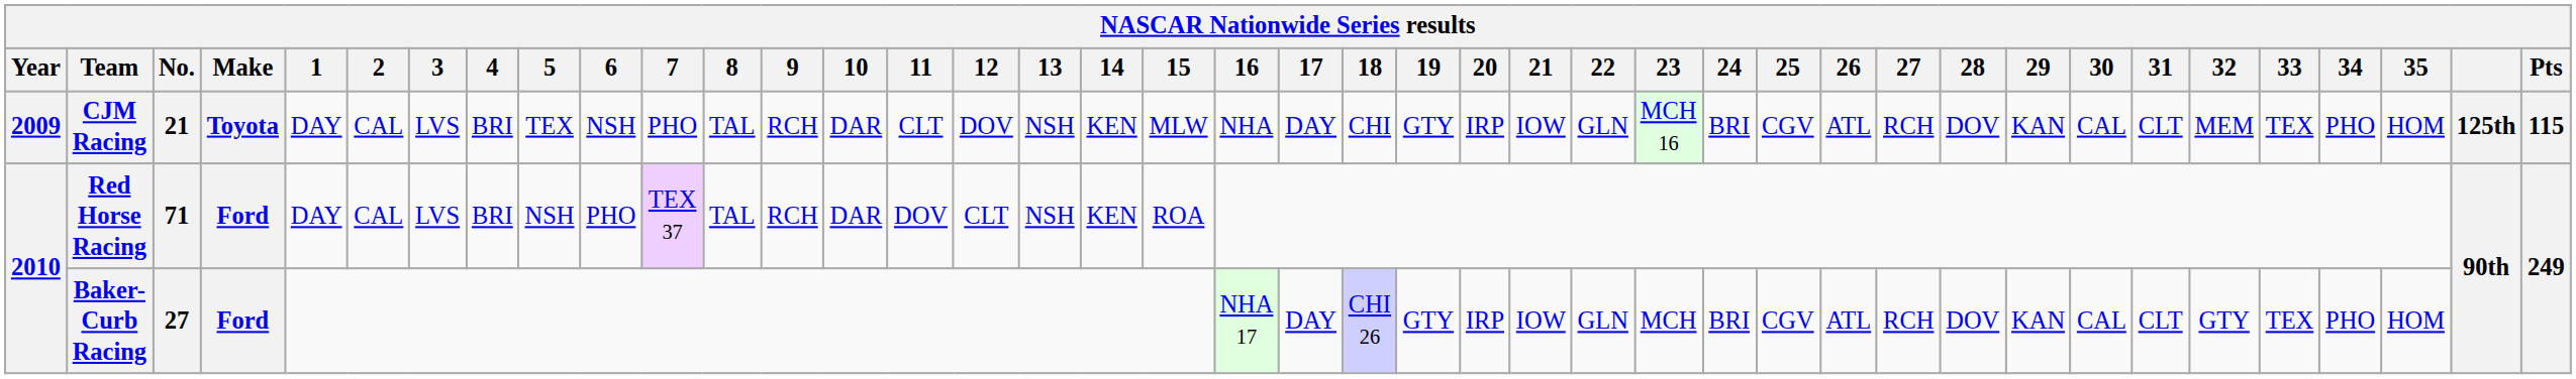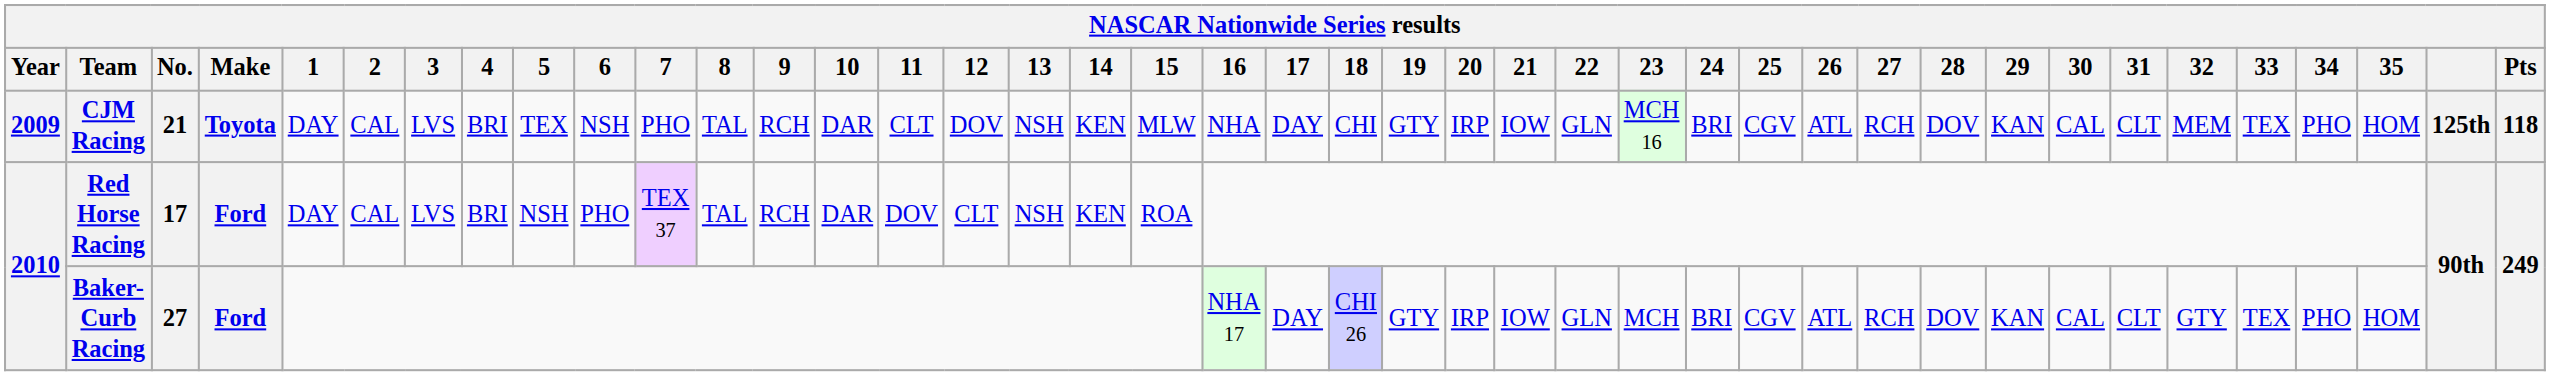 <table class="wikitable" style="text-align:center; font-size:75%">
 <tr>
 <th colspan=42><a href='#'>NASCAR Nationwide Series</a> results</th>
 </tr>
 <tr>
 <th>Year</th>
 <th>Team</th>
 <th>No.</th>
 <th>Make</th>
 <th>1</th>
 <th>2</th>
 <th>3</th>
 <th>4</th>
 <th>5</th>
 <th>6</th>
 <th>7</th>
 <th>8</th>
 <th>9</th>
 <th>10</th>
 <th>11</th>
 <th>12</th>
 <th>13</th>
 <th>14</th>
 <th>15</th>
 <th>16</th>
 <th>17</th>
 <th>18</th>
 <th>19</th>
 <th>20</th>
 <th>21</th>
 <th>22</th>
 <th>23</th>
 <th>24</th>
 <th>25</th>
 <th>26</th>
 <th>27</th>
 <th>28</th>
 <th>29</th>
 <th>30</th>
 <th>31</th>
 <th>32</th>
 <th>33</th>
 <th>34</th>
 <th>35</th>
 <th></th>
 <th>Pts</th>
 </tr>
 <tr>
 <th><a href='#'>2009</a></th>
 <th><a href='#'>CJM Racing</a></th>
 <th>21</th>
 <th><a href='#'>Toyota</a></th>
 <td><a href='#'>DAY</a></td>
 <td><a href='#'>CAL</a></td>
 <td><a href='#'>LVS</a></td>
 <td><a href='#'>BRI</a></td>
 <td><a href='#'>TEX</a></td>
 <td><a href='#'>NSH</a></td>
 <td><a href='#'>PHO</a></td>
 <td><a href='#'>TAL</a></td>
 <td><a href='#'>RCH</a></td>
 <td><a href='#'>DAR</a></td>
 <td><a href='#'>CLT</a></td>
 <td><a href='#'>DOV</a></td>
 <td><a href='#'>NSH</a></td>
 <td><a href='#'>KEN</a></td>
 <td><a href='#'>MLW</a></td>
 <td><a href='#'>NHA</a></td>
 <td><a href='#'>DAY</a></td>
 <td><a href='#'>CHI</a></td>
 <td><a href='#'>GTY</a></td>
 <td><a href='#'>IRP</a></td>
 <td><a href='#'>IOW</a></td>
 <td><a href='#'>GLN</a></td>
 <td style="background:#DFFFDF;"><a href='#'>MCH</a><br><small>16</small></td>
 <td><a href='#'>BRI</a></td>
 <td><a href='#'>CGV</a></td>
 <td><a href='#'>ATL</a></td>
 <td><a href='#'>RCH</a></td>
 <td><a href='#'>DOV</a></td>
 <td><a href='#'>KAN</a></td>
 <td><a href='#'>CAL</a></td>
 <td><a href='#'>CLT</a></td>
 <td><a href='#'>MEM</a></td>
 <td><a href='#'>TEX</a></td>
 <td><a href='#'>PHO</a></td>
 <td><a href='#'>HOM</a></td>
 <th>125th</th>
-<th>115</th>
+<th>118</th>
 </tr>
 <tr>
 <th rowspan=2><a href='#'>2010</a></th>
 <th><a href='#'>Red Horse Racing</a></th>
-<th>71</th>
+<th>17</th>
 <th><a href='#'>Ford</a></th>
 <td><a href='#'>DAY</a></td>
 <td><a href='#'>CAL</a></td>
 <td><a href='#'>LVS</a></td>
 <td><a href='#'>BRI</a></td>
 <td><a href='#'>NSH</a></td>
 <td><a href='#'>PHO</a></td>
 <td style="background:#EFCFFF;"><a href='#'>TEX</a><br><small>37</small></td>
 <td><a href='#'>TAL</a></td>
 <td><a href='#'>RCH</a></td>
 <td><a href='#'>DAR</a></td>
 <td><a href='#'>DOV</a></td>
 <td><a href='#'>CLT</a></td>
 <td><a href='#'>NSH</a></td>
 <td><a href='#'>KEN</a></td>
 <td><a href='#'>ROA</a></td>
 <td colspan=20></td>
 <th rowspan=2>90th</th>
 <th rowspan=2>249</th>
 </tr>
 <tr>
 <th><a href='#'>Baker-Curb Racing</a></th>
 <th>27</th>
 <th><a href='#'>Ford</a></th>
 <td colspan=15></td>
 <td style="background:#DFFFDF;"><a href='#'>NHA</a><br><small>17</small></td>
 <td><a href='#'>DAY</a></td>
 <td style="background:#CFCFFF;"><a href='#'>CHI</a><br><small>26</small></td>
 <td><a href='#'>GTY</a></td>
 <td><a href='#'>IRP</a></td>
 <td><a href='#'>IOW</a></td>
 <td><a href='#'>GLN</a></td>
 <td><a href='#'>MCH</a></td>
 <td><a href='#'>BRI</a></td>
 <td><a href='#'>CGV</a></td>
 <td><a href='#'>ATL</a></td>
 <td><a href='#'>RCH</a></td>
 <td><a href='#'>DOV</a></td>
 <td><a href='#'>KAN</a></td>
 <td><a href='#'>CAL</a></td>
 <td><a href='#'>CLT</a></td>
 <td><a href='#'>GTY</a></td>
 <td><a href='#'>TEX</a></td>
 <td><a href='#'>PHO</a></td>
 <td><a href='#'>HOM</a></td>
 </tr>
 </table>
